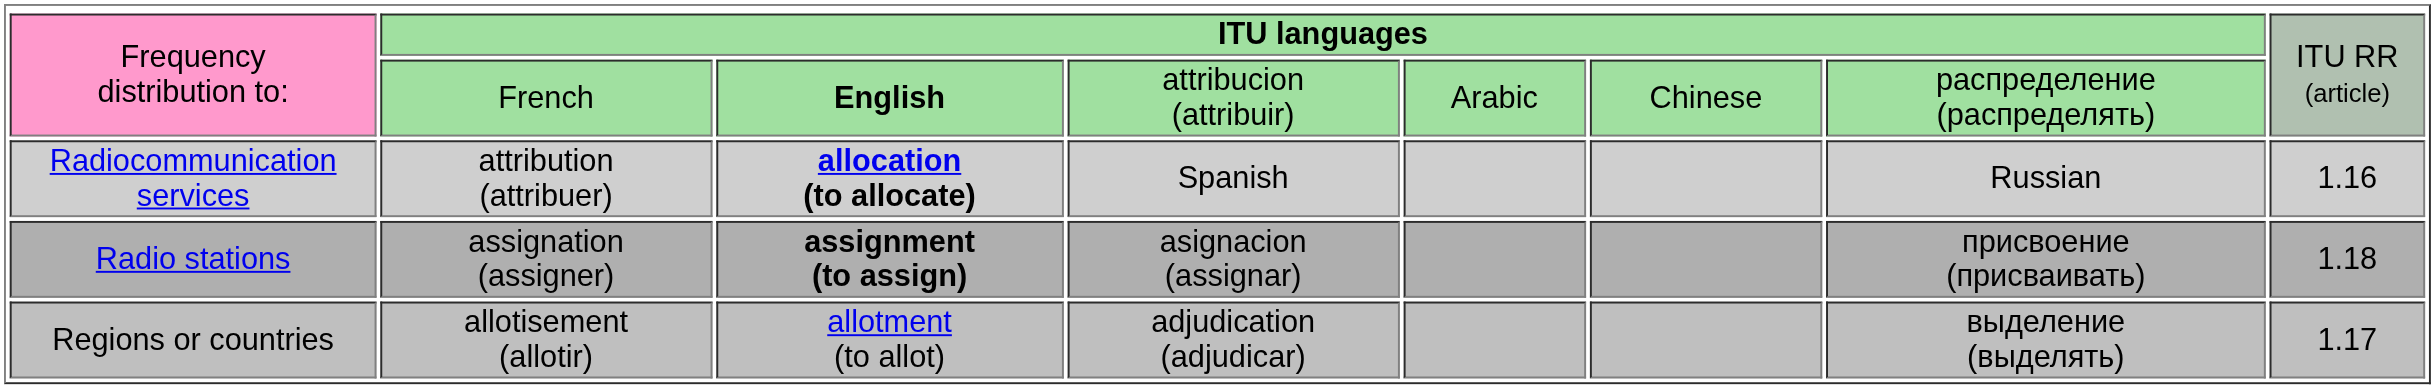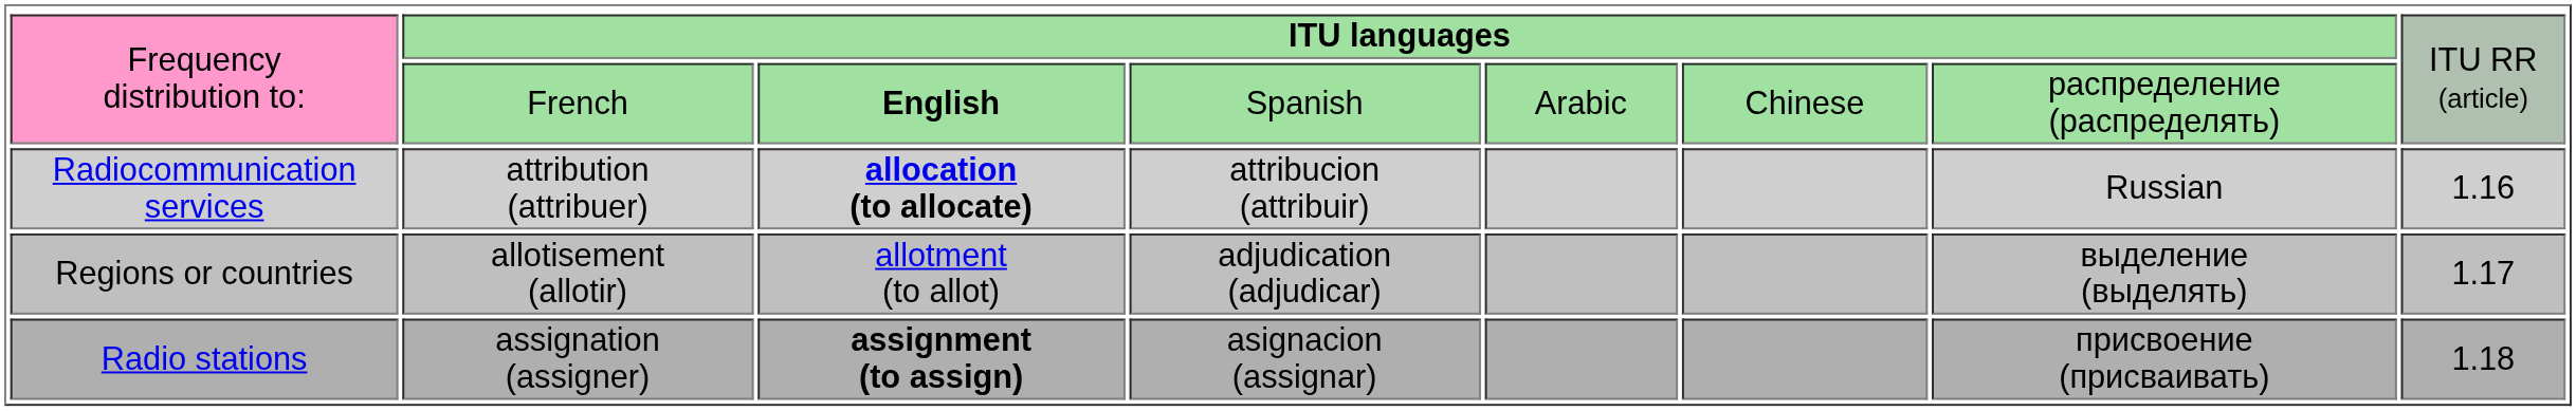 <table class="wikipedia sortable" border="1">
 <tr>
 </tr>
 <tr align="center">
 <td width="10%" style="background:#FF99CC;" rowspan="2">Frequency<br>distribution to:</td>
 <td width="60%" style="background:#A0E0A0;" align="center" colspan="6"><strong>ITU languages</strong></td>
 <td width="5%" style="background:#B0C0B0;" rowspan="2">ITU RR<br><small>(article)</small></td>
 </tr>
 <tr align="center" style="background:#A0E0A0;">
 <td>French</td>
 <th>English</th>
-<td>attribucion<br>(attribuir)</td>
+<td>Spanish</td>
 <td>Arabic</td>
 <td>Chinese</td>
 <td>распределение<br>(распределять)</td>
 </tr>
 <tr align="center" style="background:#cfcfcf;">
 <td><a href='#'>Radiocommunication services</a></td>
 <td>attribution<br>(attribuer)</td>
 <td><strong><a href='#'>allocation</a><br>(to allocate)</strong></td>
-<td>Spanish</td>
+<td>attribucion<br>(attribuir)</td>
 <td></td>
 <td></td>
 <td>Russian</td>
 <td>1.16</td>
+</tr>
+<tr align="center" style="background:#bfbfbf;">
+<td>Regions or countries</td>
+<td>allotisement<br>(allotir)</td>
+<td><a href='#'>allotment</a><br>(to allot)</td>
+<td>adjudication<br>(adjudicar)</td>
+<td></td>
+<td></td>
+<td>выделение<br>(выделять)</td>
+<td>1.17</td>
 </tr>
 <tr align="center" style="background:#afafaf;">
 <td><a href='#'>Radio stations</a></td>
 <td>assignation<br>(assigner)</td>
 <td><span><strong>assignment<br>(to assign)</strong></span></td>
 <td>asignacion<br>(assignar)</td>
 <td></td>
 <td></td>
 <td>присвоение<br>(присваивать)</td>
 <td>1.18</td>
 </tr>
-<tr align="center" style="background:#bfbfbf;">
-<td>Regions or countries</td>
-<td>allotisement<br>(allotir)</td>
-<td><a href='#'>allotment</a><br>(to allot)</td>
-<td>adjudication<br>(adjudicar)</td>
-<td></td>
-<td></td>
-<td>выделение<br>(выделять)</td>
-<td>1.17</td>
-</tr>
 </table>
